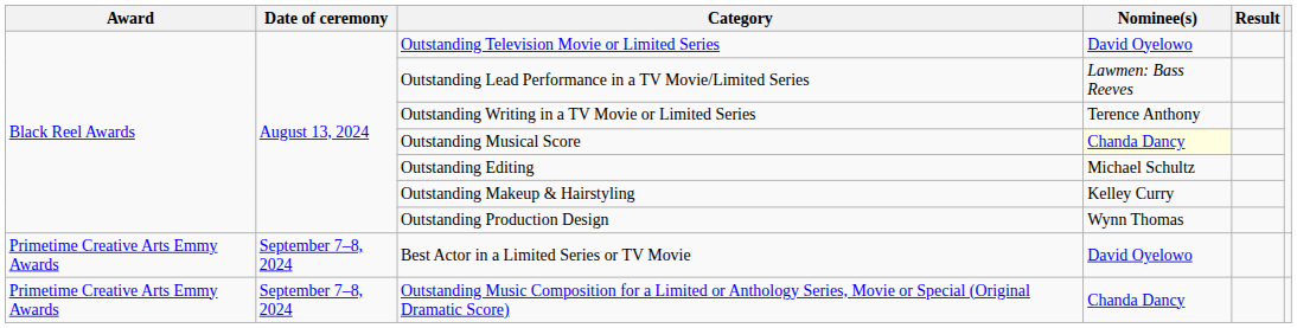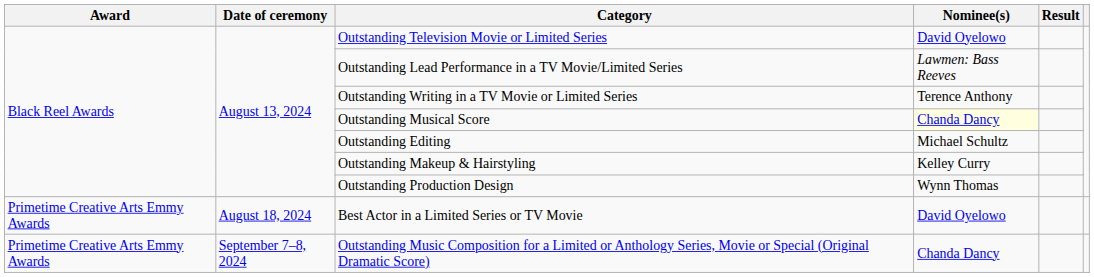 <table class="wikitable plainrowheaders sortable">
 <tr>
 <th scope="col">Award</th>
 <th scope="col">Date of ceremony</th>
 <th scope="col">Category</th>
 <th scope="col">Nominee(s)</th>
 <th scope="col">Result</th>
 <th scope="col" class="unsortable"></th>
 </tr>
 <tr>
 <td rowspan="7"><a href='#'>Black Reel Awards</a></td>
 <td rowspan="7"><a href='#'>August 13, 2024</a></td>
 <td><a href='#'>Outstanding Television Movie or Limited Series</a></td>
 <td><a href='#'>David Oyelowo</a></td>
 <td></td>
 <td style="text-align:center" rowspan="7"></td>
 </tr>
 <tr>
 <td>Outstanding Lead Performance in a TV Movie/Limited Series</td>
 <td><em>Lawmen: Bass Reeves</em></td>
 <td></td>
 </tr>
 <tr>
 <td>Outstanding Writing in a TV Movie or Limited Series</td>
 <td>Terence Anthony </td>
 <td></td>
 </tr>
 <tr>
 <td>Outstanding Musical Score</td>
 <td style="background: lightyellow;"><a href='#'>Chanda Dancy</a></td>
 <td></td>
 </tr>
 <tr>
 <td>Outstanding Editing</td>
 <td>Michael Schultz</td>
 <td></td>
 </tr>
 <tr>
 <td>Outstanding Makeup & Hairstyling</td>
 <td>Kelley Curry</td>
 <td></td>
 </tr>
 <tr>
 <td>Outstanding Production Design</td>
 <td>Wynn Thomas</td>
 <td></td>
 </tr>
 <tr>
 <td><a href='#'>Primetime Creative Arts Emmy Awards</a></td>
-<td><a href='#'>September 7–8, 2024</a></td>
+<td><a href='#'>August 18, 2024</a></td>
 <td>Best Actor in a Limited Series or TV Movie</td>
 <td><a href='#'>David Oyelowo</a></td>
 <td></td>
 <td style="text-align:center"></td>
 </tr>
 <tr>
 <td><a href='#'>Primetime Creative Arts Emmy Awards</a></td>
 <td><a href='#'>September 7–8, 2024</a></td>
 <td><a href='#'>Outstanding Music Composition for a Limited or Anthology Series, Movie or Special (Original Dramatic Score)</a></td>
 <td><a href='#'>Chanda Dancy</a> </td>
 <td></td>
 <td style="text-align:center"></td>
 </tr>
 </table>
